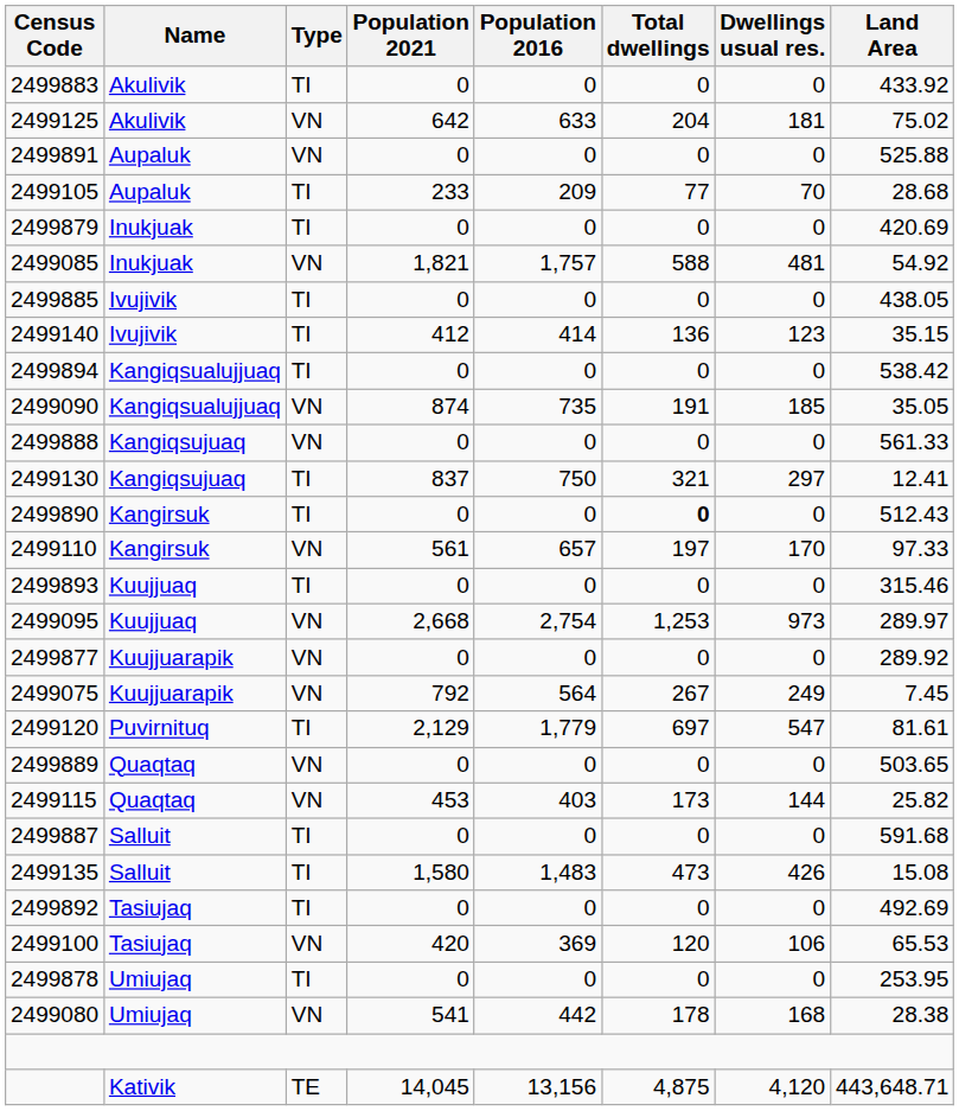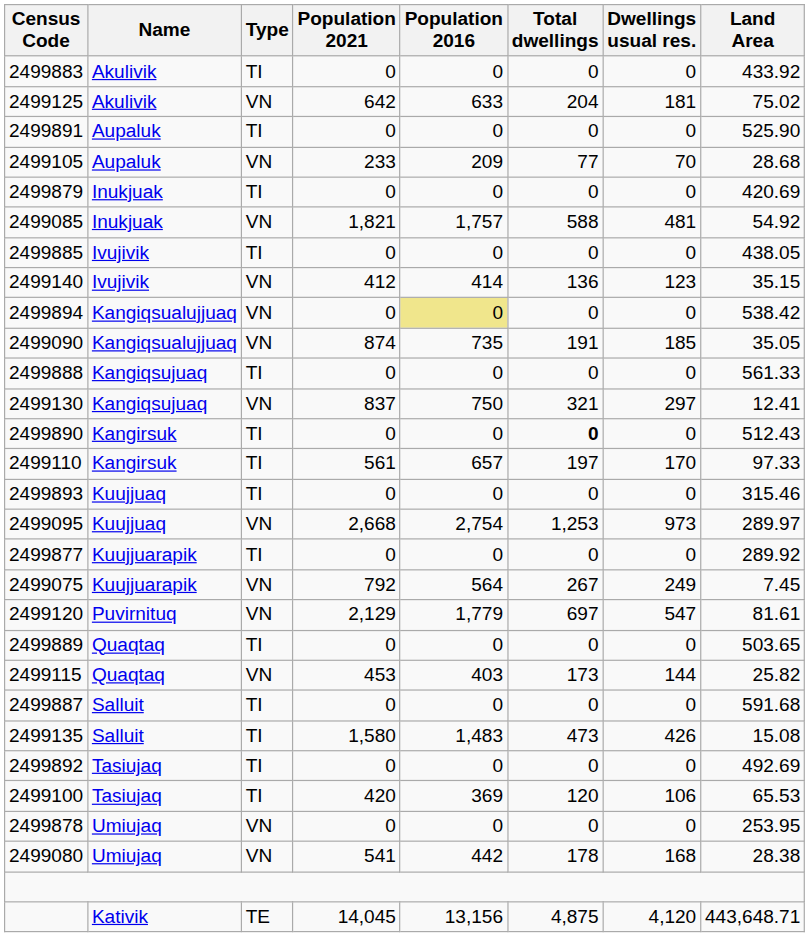 <table class="wikitable sortable">
 <tr>
 <th>Census<br>Code</th>
 <th>Name</th>
 <th>Type</th>
 <th>Population<br>2021</th>
 <th>Population<br>2016</th>
 <th>Total<br>dwellings</th>
 <th>Dwellings<br>usual res.</th>
 <th>Land<br>Area</th>
 </tr>
 <tr>
 <td>2499883</td>
 <td><a href='#'>Akulivik</a></td>
 <td>TI</td>
 <td align="right">0</td>
 <td align="right">0</td>
 <td align="right">0</td>
 <td align="right">0</td>
 <td align="right">433.92</td>
 </tr>
 <tr>
 <td>2499125</td>
 <td><a href='#'>Akulivik</a></td>
 <td>VN</td>
 <td align="right">642</td>
 <td align="right">633</td>
 <td align="right">204</td>
 <td align="right">181</td>
 <td align="right">75.02</td>
 </tr>
 <tr>
 <td>2499891</td>
 <td><a href='#'>Aupaluk</a></td>
-<td>VN</td>
+<td>TI</td>
 <td align="right">0</td>
 <td align="right">0</td>
 <td align="right">0</td>
 <td align="right">0</td>
-<td align="right">525.88</td>
+<td align="right">525.90</td>
 </tr>
 <tr>
 <td>2499105</td>
 <td><a href='#'>Aupaluk</a></td>
-<td>TI</td>
+<td>VN</td>
 <td align="right">233</td>
 <td align="right">209</td>
 <td align="right">77</td>
 <td align="right">70</td>
 <td align="right">28.68</td>
 </tr>
 <tr>
 <td>2499879</td>
 <td><a href='#'>Inukjuak</a></td>
 <td>TI</td>
 <td align="right">0</td>
 <td align="right">0</td>
 <td align="right">0</td>
 <td align="right">0</td>
 <td align="right">420.69</td>
 </tr>
 <tr>
 <td>2499085</td>
 <td><a href='#'>Inukjuak</a></td>
 <td>VN</td>
 <td align="right">1,821</td>
 <td align="right">1,757</td>
 <td align="right">588</td>
 <td align="right">481</td>
 <td align="right">54.92</td>
 </tr>
 <tr>
 <td>2499885</td>
 <td><a href='#'>Ivujivik</a></td>
 <td>TI</td>
 <td align="right">0</td>
 <td align="right">0</td>
 <td align="right">0</td>
 <td align="right">0</td>
 <td align="right">438.05</td>
 </tr>
 <tr>
 <td>2499140</td>
 <td><a href='#'>Ivujivik</a></td>
-<td>TI</td>
+<td>VN</td>
 <td align="right">412</td>
 <td align="right">414</td>
 <td align="right">136</td>
 <td align="right">123</td>
 <td align="right">35.15</td>
 </tr>
 <tr>
 <td>2499894</td>
 <td><a href='#'>Kangiqsualujjuaq</a></td>
-<td>TI</td>
+<td>VN</td>
 <td align="right">0</td>
-<td align="right">0</td>
+<td align="right" style="background: khaki;">0</td>
 <td align="right">0</td>
 <td align="right">0</td>
 <td align="right">538.42</td>
 </tr>
 <tr>
 <td>2499090</td>
 <td><a href='#'>Kangiqsualujjuaq</a></td>
 <td>VN</td>
 <td align="right">874</td>
 <td align="right">735</td>
 <td align="right">191</td>
 <td align="right">185</td>
 <td align="right">35.05</td>
 </tr>
 <tr>
 <td>2499888</td>
 <td><a href='#'>Kangiqsujuaq</a></td>
-<td>VN</td>
+<td>TI</td>
 <td align="right">0</td>
 <td align="right">0</td>
 <td align="right">0</td>
 <td align="right">0</td>
 <td align="right">561.33</td>
 </tr>
 <tr>
 <td>2499130</td>
 <td><a href='#'>Kangiqsujuaq</a></td>
-<td>TI</td>
+<td>VN</td>
 <td align="right">837</td>
 <td align="right">750</td>
 <td align="right">321</td>
 <td align="right">297</td>
 <td align="right">12.41</td>
 </tr>
 <tr>
 <td>2499890</td>
 <td><a href='#'>Kangirsuk</a></td>
 <td>TI</td>
 <td align="right">0</td>
 <td align="right">0</td>
 <td align="right"><strong>0</strong></td>
 <td align="right">0</td>
 <td align="right">512.43</td>
 </tr>
 <tr>
 <td>2499110</td>
 <td><a href='#'>Kangirsuk</a></td>
-<td>VN</td>
+<td>TI</td>
 <td align="right">561</td>
 <td align="right">657</td>
 <td align="right">197</td>
 <td align="right">170</td>
 <td align="right">97.33</td>
 </tr>
 <tr>
 <td>2499893</td>
 <td><a href='#'>Kuujjuaq</a></td>
 <td>TI</td>
 <td align="right">0</td>
 <td align="right">0</td>
 <td align="right">0</td>
 <td align="right">0</td>
 <td align="right">315.46</td>
 </tr>
 <tr>
 <td>2499095</td>
 <td><a href='#'>Kuujjuaq</a></td>
 <td>VN</td>
 <td align="right">2,668</td>
 <td align="right">2,754</td>
 <td align="right">1,253</td>
 <td align="right">973</td>
 <td align="right">289.97</td>
 </tr>
 <tr>
 <td>2499877</td>
 <td><a href='#'>Kuujjuarapik</a></td>
-<td>VN</td>
+<td>TI</td>
 <td align="right">0</td>
 <td align="right">0</td>
 <td align="right">0</td>
 <td align="right">0</td>
 <td align="right">289.92</td>
 </tr>
 <tr>
 <td>2499075</td>
 <td><a href='#'>Kuujjuarapik</a></td>
 <td>VN</td>
 <td align="right">792</td>
 <td align="right">564</td>
 <td align="right">267</td>
 <td align="right">249</td>
 <td align="right">7.45</td>
 </tr>
 <tr>
 <td>2499120</td>
 <td><a href='#'>Puvirnituq</a></td>
-<td>TI</td>
+<td>VN</td>
 <td align="right">2,129</td>
 <td align="right">1,779</td>
 <td align="right">697</td>
 <td align="right">547</td>
 <td align="right">81.61</td>
 </tr>
 <tr>
 <td>2499889</td>
 <td><a href='#'>Quaqtaq</a></td>
-<td>VN</td>
+<td>TI</td>
 <td align="right">0</td>
 <td align="right">0</td>
 <td align="right">0</td>
 <td align="right">0</td>
 <td align="right">503.65</td>
 </tr>
 <tr>
 <td>2499115</td>
 <td><a href='#'>Quaqtaq</a></td>
 <td>VN</td>
 <td align="right">453</td>
 <td align="right">403</td>
 <td align="right">173</td>
 <td align="right">144</td>
 <td align="right">25.82</td>
 </tr>
 <tr>
 <td>2499887</td>
 <td><a href='#'>Salluit</a></td>
 <td>TI</td>
 <td align="right">0</td>
 <td align="right">0</td>
 <td align="right">0</td>
 <td align="right">0</td>
 <td align="right">591.68</td>
 </tr>
 <tr>
 <td>2499135</td>
 <td><a href='#'>Salluit</a></td>
 <td>TI</td>
 <td align="right">1,580</td>
 <td align="right">1,483</td>
 <td align="right">473</td>
 <td align="right">426</td>
 <td align="right">15.08</td>
 </tr>
 <tr>
 <td>2499892</td>
 <td><a href='#'>Tasiujaq</a></td>
 <td>TI</td>
 <td align="right">0</td>
 <td align="right">0</td>
 <td align="right">0</td>
 <td align="right">0</td>
 <td align="right">492.69</td>
 </tr>
 <tr>
 <td>2499100</td>
 <td><a href='#'>Tasiujaq</a></td>
-<td>VN</td>
+<td>TI</td>
 <td align="right">420</td>
 <td align="right">369</td>
 <td align="right">120</td>
 <td align="right">106</td>
 <td align="right">65.53</td>
 </tr>
 <tr>
 <td>2499878</td>
 <td><a href='#'>Umiujaq</a></td>
-<td>TI</td>
+<td>VN</td>
 <td align="right">0</td>
 <td align="right">0</td>
 <td align="right">0</td>
 <td align="right">0</td>
 <td align="right">253.95</td>
 </tr>
 <tr>
 <td>2499080</td>
 <td><a href='#'>Umiujaq</a></td>
 <td>VN</td>
 <td align="right">541</td>
 <td align="right">442</td>
 <td align="right">178</td>
 <td align="right">168</td>
 <td align="right">28.38</td>
 </tr>
 <tr>
 <td colspan="9"> </td>
 </tr>
 <tr>
 <td></td>
 <td><a href='#'>Kativik</a></td>
 <td>TE</td>
 <td align="right">14,045</td>
 <td align="right">13,156</td>
 <td align="right">4,875</td>
 <td align="right">4,120</td>
 <td align="right">443,648.71</td>
 </tr>
 </table>
